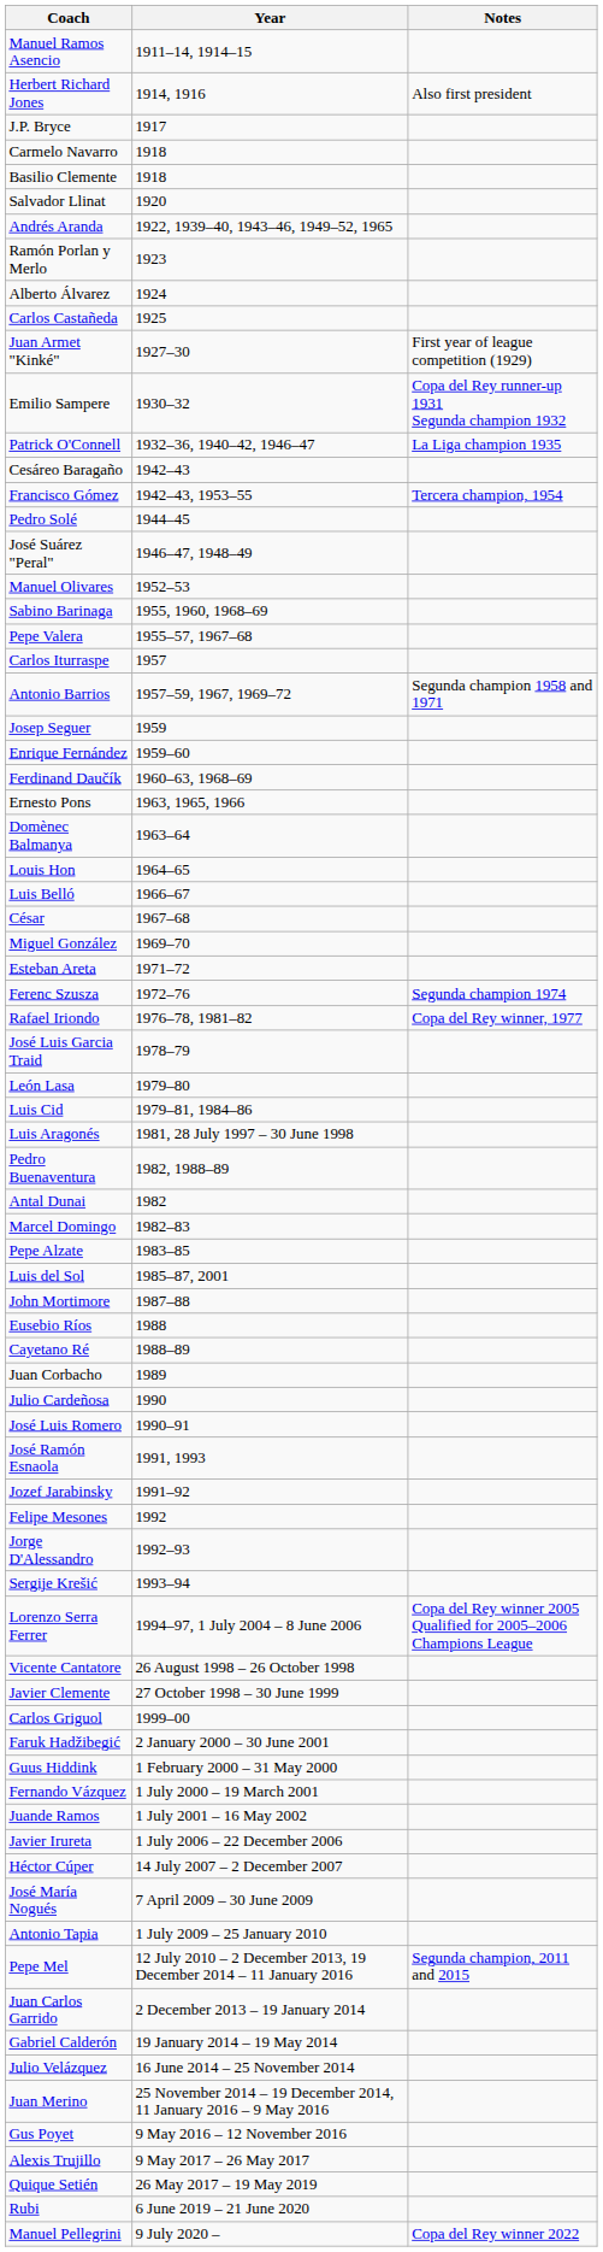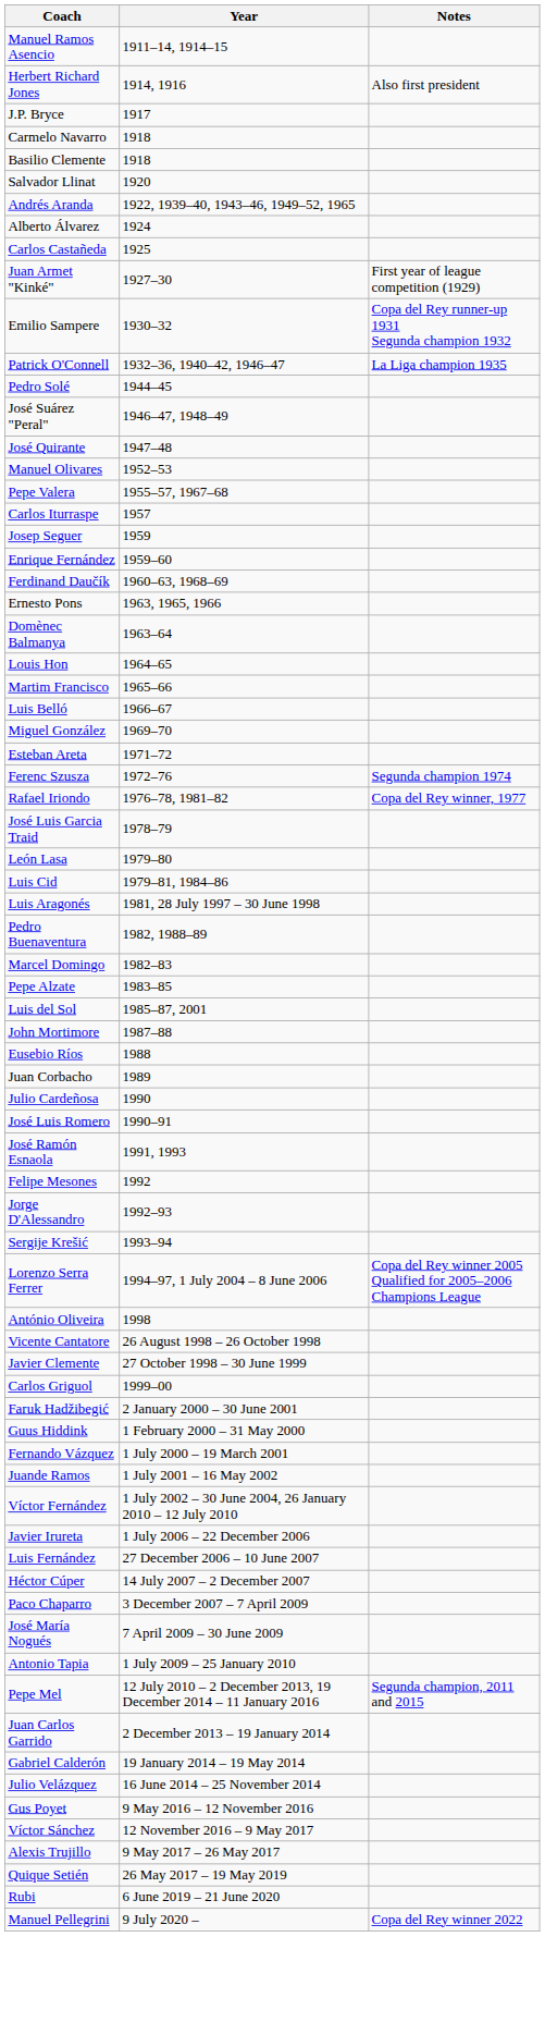 <table class="wikitable">
 <tr>
 <th>Coach</th>
 <th>Year</th>
 <th>Notes</th>
 </tr>
 <tr>
 <td> <a href='#'>Manuel Ramos Asencio</a></td>
 <td>1911–14, 1914–15</td>
 <td></td>
 </tr>
 <tr>
 <td> <a href='#'>Herbert Richard Jones</a></td>
 <td>1914, 1916</td>
 <td>Also first president</td>
 </tr>
 <tr>
 <td> J.P. Bryce</td>
 <td>1917</td>
 <td></td>
 </tr>
 <tr>
 <td> Carmelo Navarro</td>
 <td>1918</td>
 <td></td>
 </tr>
 <tr>
 <td> Basilio Clemente</td>
 <td>1918</td>
 <td></td>
 </tr>
 <tr>
 <td> Salvador Llinat</td>
 <td>1920</td>
 <td></td>
 </tr>
 <tr>
 <td> <a href='#'>Andrés Aranda</a></td>
 <td>1922, 1939–40, 1943–46, 1949–52, 1965</td>
 <td></td>
 </tr>
 <tr>
-<td> Ramón Porlan y Merlo</td>
-<td>1923</td>
-<td></td>
-</tr>
-<tr>
 <td> Alberto Álvarez</td>
 <td>1924</td>
 <td></td>
 </tr>
 <tr>
 <td> <a href='#'>Carlos Castañeda</a></td>
 <td>1925</td>
 <td></td>
 </tr>
 <tr>
 <td> <a href='#'>Juan Armet</a> "Kinké"</td>
 <td>1927–30</td>
 <td>First year of league competition (1929)</td>
 </tr>
 <tr>
 <td> Emilio Sampere</td>
 <td>1930–32</td>
 <td><a href='#'>Copa del Rey runner-up 1931</a><br> <a href='#'>Segunda champion 1932</a></td>
 </tr>
 <tr>
 <td> <a href='#'>Patrick O'Connell</a></td>
 <td>1932–36, 1940–42, 1946–47</td>
 <td><a href='#'>La Liga champion 1935</a></td>
 </tr>
 <tr>
-<td> Cesáreo Baragaño</td>
-<td>1942–43</td>
-<td></td>
-</tr>
-<tr>
-<td> <a href='#'>Francisco Gómez</a></td>
-<td>1942–43, 1953–55</td>
-<td><a href='#'>Tercera champion, 1954</a></td>
-</tr>
-<tr>
 <td> <a href='#'>Pedro Solé</a></td>
 <td>1944–45</td>
 <td></td>
 </tr>
 <tr>
 <td> José Suárez "Peral"</td>
 <td>1946–47, 1948–49</td>
 <td></td>
 </tr>
 <tr>
-<td> <a href='#'>Manuel Olivares</a></td>
-<td>1952–53</td>
+<td> <a href='#'>José Quirante</a></td>
+<td>1947–48</td>
 <td></td>
 </tr>
 <tr>
-<td> <a href='#'>Sabino Barinaga</a></td>
-<td>1955, 1960, 1968–69</td>
+<td> <a href='#'>Manuel Olivares</a></td>
+<td>1952–53</td>
 <td></td>
 </tr>
 <tr>
 <td> <a href='#'>Pepe Valera</a></td>
 <td>1955–57, 1967–68</td>
 <td></td>
 </tr>
 <tr>
 <td> <a href='#'>Carlos Iturraspe</a></td>
 <td>1957</td>
 <td></td>
-</tr>
-<tr>
-<td> <a href='#'>Antonio Barrios</a></td>
-<td>1957–59, 1967, 1969–72</td>
-<td>Segunda champion <a href='#'>1958</a> and <a href='#'>1971</a></td>
 </tr>
 <tr>
 <td> <a href='#'>Josep Seguer</a></td>
 <td>1959</td>
 <td></td>
 </tr>
 <tr>
 <td> <a href='#'>Enrique Fernández</a></td>
 <td>1959–60</td>
 <td></td>
 </tr>
 <tr>
 <td> <a href='#'>Ferdinand Daučík</a></td>
 <td>1960–63, 1968–69</td>
 <td></td>
 </tr>
 <tr>
 <td> Ernesto Pons</td>
 <td>1963, 1965, 1966</td>
 <td></td>
 </tr>
 <tr>
 <td> <a href='#'>Domènec Balmanya</a></td>
 <td>1963–64</td>
 <td></td>
 </tr>
 <tr>
 <td> <a href='#'>Louis Hon</a></td>
 <td>1964–65</td>
 <td></td>
 </tr>
 <tr>
-<td> <a href='#'>Luis Belló</a></td>
-<td>1966–67</td>
+<td> <a href='#'>Martim Francisco</a></td>
+<td>1965–66</td>
 <td></td>
 </tr>
 <tr>
-<td> <a href='#'>César</a></td>
-<td>1967–68</td>
+<td> <a href='#'>Luis Belló</a></td>
+<td>1966–67</td>
 <td></td>
 </tr>
 <tr>
 <td> <a href='#'>Miguel González</a></td>
 <td>1969–70</td>
 <td></td>
 </tr>
 <tr>
 <td> <a href='#'>Esteban Areta</a></td>
 <td>1971–72</td>
 <td></td>
 </tr>
 <tr>
 <td> <a href='#'>Ferenc Szusza</a></td>
 <td>1972–76</td>
 <td><a href='#'>Segunda champion 1974</a></td>
 </tr>
 <tr>
 <td> <a href='#'>Rafael Iriondo</a></td>
 <td>1976–78, 1981–82</td>
 <td><a href='#'>Copa del Rey winner, 1977</a></td>
 </tr>
 <tr>
 <td> <a href='#'>José Luis Garcia Traid</a></td>
 <td>1978–79</td>
 <td></td>
 </tr>
 <tr>
 <td> <a href='#'>León Lasa</a></td>
 <td>1979–80</td>
 <td></td>
 </tr>
 <tr>
 <td> <a href='#'>Luis Cid</a></td>
 <td>1979–81, 1984–86</td>
 <td></td>
 </tr>
 <tr>
 <td> <a href='#'>Luis Aragonés</a></td>
 <td>1981, 28 July 1997 – 30 June 1998</td>
 <td></td>
 </tr>
 <tr>
 <td> <a href='#'>Pedro Buenaventura</a></td>
 <td>1982, 1988–89</td>
 <td></td>
 </tr>
 <tr>
-<td> <a href='#'>Antal Dunai</a></td>
-<td>1982</td>
-<td></td>
-</tr>
-<tr>
 <td> <a href='#'>Marcel Domingo</a></td>
 <td>1982–83</td>
 <td></td>
 </tr>
 <tr>
 <td> <a href='#'>Pepe Alzate</a></td>
 <td>1983–85</td>
 <td></td>
 </tr>
 <tr>
 <td> <a href='#'>Luis del Sol</a></td>
 <td>1985–87, 2001</td>
 <td></td>
 </tr>
 <tr>
 <td> <a href='#'>John Mortimore</a></td>
 <td>1987–88</td>
 <td></td>
 </tr>
 <tr>
 <td> <a href='#'>Eusebio Ríos</a></td>
 <td>1988</td>
 <td></td>
 </tr>
 <tr>
-<td> <a href='#'>Cayetano Ré</a></td>
-<td>1988–89</td>
-<td></td>
-</tr>
-<tr>
 <td> Juan Corbacho</td>
 <td>1989</td>
 <td></td>
 </tr>
 <tr>
 <td> <a href='#'>Julio Cardeñosa</a></td>
 <td>1990</td>
 <td></td>
 </tr>
 <tr>
 <td> <a href='#'>José Luis Romero</a></td>
 <td>1990–91</td>
 <td></td>
 </tr>
 <tr>
 <td> <a href='#'>José Ramón Esnaola</a></td>
 <td>1991, 1993</td>
-<td></td>
-</tr>
-<tr>
-<td> <a href='#'>Jozef Jarabinsky</a></td>
-<td>1991–92</td>
 <td></td>
 </tr>
 <tr>
 <td> <a href='#'>Felipe Mesones</a></td>
 <td>1992</td>
 <td></td>
 </tr>
 <tr>
 <td> <a href='#'>Jorge D'Alessandro</a></td>
 <td>1992–93</td>
 <td></td>
 </tr>
 <tr>
 <td> <a href='#'>Sergije Krešić</a></td>
 <td>1993–94</td>
 <td></td>
 </tr>
 <tr>
 <td> <a href='#'>Lorenzo Serra Ferrer</a></td>
 <td>1994–97, 1 July 2004 – 8 June 2006</td>
 <td><a href='#'>Copa del Rey winner 2005</a><br><a href='#'>Qualified for 2005–2006 Champions League</a></td>
+</tr>
+<tr>
+<td> <a href='#'>António Oliveira</a></td>
+<td>1998</td>
+<td></td>
 </tr>
 <tr>
 <td> <a href='#'>Vicente Cantatore</a></td>
 <td>26 August 1998 – 26 October 1998</td>
 <td></td>
 </tr>
 <tr>
 <td> <a href='#'>Javier Clemente</a></td>
 <td>27 October 1998 – 30 June 1999</td>
 <td></td>
 </tr>
 <tr>
 <td> <a href='#'>Carlos Griguol</a></td>
 <td>1999–00</td>
 <td></td>
 </tr>
 <tr>
 <td> <a href='#'>Faruk Hadžibegić</a></td>
 <td>2 January 2000 – 30 June 2001</td>
 <td></td>
 </tr>
 <tr>
 <td> <a href='#'>Guus Hiddink</a></td>
 <td>1 February 2000 – 31 May 2000</td>
 <td></td>
 </tr>
 <tr>
 <td> <a href='#'>Fernando Vázquez</a></td>
 <td>1 July 2000 – 19 March 2001</td>
 <td></td>
 </tr>
 <tr>
 <td> <a href='#'>Juande Ramos</a></td>
 <td>1 July 2001 – 16 May 2002</td>
 <td></td>
 </tr>
 <tr>
+<td> <a href='#'>Víctor Fernández</a></td>
+<td>1 July 2002 – 30 June 2004, 26 January 2010 – 12 July 2010</td>
+<td></td>
+</tr>
+<tr>
 <td> <a href='#'>Javier Irureta</a></td>
 <td>1 July 2006 – 22 December 2006</td>
 <td></td>
 </tr>
 <tr>
+<td> <a href='#'>Luis Fernández</a></td>
+<td>27 December 2006 – 10 June 2007</td>
+<td></td>
+</tr>
+<tr>
 <td> <a href='#'>Héctor Cúper</a></td>
 <td>14 July 2007 – 2 December 2007</td>
+<td></td>
+</tr>
+<tr>
+<td> <a href='#'>Paco Chaparro</a></td>
+<td>3 December 2007 – 7 April 2009</td>
 <td></td>
 </tr>
 <tr>
 <td> <a href='#'>José María Nogués</a></td>
 <td>7 April 2009 – 30 June 2009</td>
 <td></td>
 </tr>
 <tr>
 <td> <a href='#'>Antonio Tapia</a></td>
 <td>1 July 2009 – 25 January 2010</td>
 <td></td>
 </tr>
 <tr>
 <td> <a href='#'>Pepe Mel</a></td>
 <td>12 July 2010 – 2 December 2013, 19 December 2014 – 11 January 2016</td>
 <td><a href='#'>Segunda champion, 2011</a> and <a href='#'>2015</a></td>
 </tr>
 <tr>
 <td> <a href='#'>Juan Carlos Garrido</a></td>
 <td>2 December 2013 – 19 January 2014</td>
 <td></td>
 </tr>
 <tr>
 <td> <a href='#'>Gabriel Calderón</a></td>
 <td>19 January 2014 – 19 May 2014</td>
 <td></td>
 </tr>
 <tr>
 <td> <a href='#'>Julio Velázquez</a></td>
 <td>16 June 2014 – 25 November 2014</td>
 <td></td>
 </tr>
 <tr>
-<td> <a href='#'>Juan Merino</a></td>
-<td>25 November 2014 – 19 December 2014, 11 January 2016 – 9 May 2016</td>
+<td> <a href='#'>Gus Poyet</a></td>
+<td>9 May 2016 – 12 November 2016</td>
 <td></td>
 </tr>
 <tr>
-<td> <a href='#'>Gus Poyet</a></td>
-<td>9 May 2016 – 12 November 2016</td>
+<td> <a href='#'>Víctor Sánchez</a></td>
+<td>12 November 2016 – 9 May 2017</td>
 <td></td>
 </tr>
 <tr>
 <td> <a href='#'>Alexis Trujillo</a></td>
 <td>9 May 2017 – 26 May 2017</td>
 <td></td>
 </tr>
 <tr>
 <td> <a href='#'>Quique Setién</a></td>
 <td>26 May 2017 – 19 May 2019</td>
 <td></td>
 </tr>
 <tr>
 <td> <a href='#'>Rubi</a></td>
 <td>6 June 2019 – 21 June 2020</td>
 <td></td>
 </tr>
 <tr>
 <td> <a href='#'>Manuel Pellegrini</a></td>
 <td>9 July 2020 –</td>
 <td><a href='#'>Copa del Rey winner 2022</a></td>
 </tr>
 </table>
